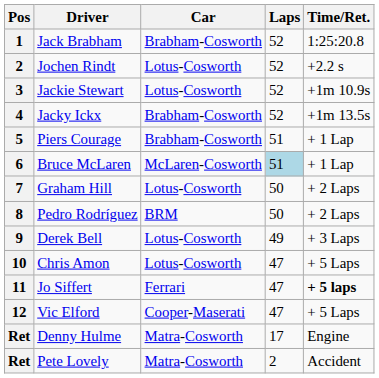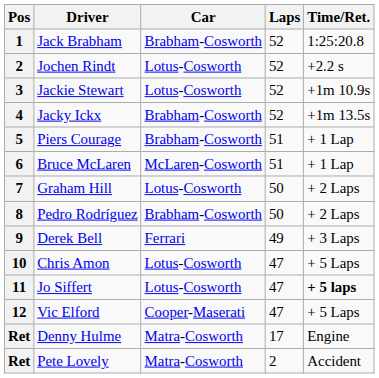 <table class="wikitable" style="font-size: 95%;">
 <tr>
 <th>Pos</th>
 <th>Driver</th>
 <th>Car</th>
 <th>Laps</th>
 <th>Time/Ret.</th>
 </tr>
 <tr>
 <th>1</th>
 <td> <a href='#'>Jack Brabham</a></td>
 <td><a href='#'>Brabham</a>-<a href='#'>Cosworth</a></td>
 <td>52</td>
 <td>1:25:20.8</td>
 </tr>
 <tr>
 <th>2</th>
 <td> <a href='#'>Jochen Rindt</a></td>
 <td><a href='#'>Lotus</a>-<a href='#'>Cosworth</a></td>
 <td>52</td>
 <td>+2.2 s</td>
 </tr>
 <tr>
 <th>3</th>
 <td> <a href='#'>Jackie Stewart</a></td>
 <td><a href='#'>Lotus</a>-<a href='#'>Cosworth</a></td>
 <td>52</td>
 <td>+1m 10.9s</td>
 </tr>
 <tr>
 <th>4</th>
 <td> <a href='#'>Jacky Ickx</a></td>
 <td><a href='#'>Brabham</a>-<a href='#'>Cosworth</a></td>
 <td>52</td>
 <td>+1m 13.5s</td>
 </tr>
 <tr>
 <th>5</th>
 <td> <a href='#'>Piers Courage</a></td>
 <td><a href='#'>Brabham</a>-<a href='#'>Cosworth</a></td>
 <td>51</td>
 <td>+ 1 Lap</td>
 </tr>
 <tr>
 <th>6</th>
 <td> <a href='#'>Bruce McLaren</a></td>
 <td><a href='#'>McLaren</a>-<a href='#'>Cosworth</a></td>
-<td style="background: lightblue;">51</td>
+<td>51</td>
 <td>+ 1 Lap</td>
 </tr>
 <tr>
 <th>7</th>
 <td> <a href='#'>Graham Hill</a></td>
 <td><a href='#'>Lotus</a>-<a href='#'>Cosworth</a></td>
 <td>50</td>
 <td>+ 2 Laps</td>
 </tr>
 <tr>
 <th>8</th>
 <td> <a href='#'>Pedro Rodríguez</a></td>
-<td><a href='#'>BRM</a></td>
+<td><a href='#'>Brabham</a>-<a href='#'>Cosworth</a></td>
 <td>50</td>
 <td>+ 2 Laps</td>
 </tr>
 <tr>
 <th>9</th>
 <td> <a href='#'>Derek Bell</a></td>
-<td><a href='#'>Lotus</a>-<a href='#'>Cosworth</a></td>
+<td><a href='#'>Ferrari</a></td>
 <td>49</td>
 <td>+ 3 Laps</td>
 </tr>
 <tr>
 <th>10</th>
 <td> <a href='#'>Chris Amon</a></td>
 <td><a href='#'>Lotus</a>-<a href='#'>Cosworth</a></td>
 <td>47</td>
 <td>+ 5 Laps</td>
 </tr>
 <tr>
 <th>11</th>
 <td>  <a href='#'>Jo Siffert</a></td>
-<td><a href='#'>Ferrari</a></td>
+<td><a href='#'>Lotus</a>-<a href='#'>Cosworth</a></td>
 <td>47</td>
 <td><strong>+ 5 laps</strong></td>
 </tr>
 <tr>
 <th>12</th>
 <td> <a href='#'>Vic Elford</a></td>
 <td><a href='#'>Cooper</a>-<a href='#'>Maserati</a></td>
 <td>47</td>
 <td>+ 5 Laps</td>
 </tr>
 <tr>
 <th>Ret</th>
 <td> <a href='#'>Denny Hulme</a></td>
 <td><a href='#'>Matra</a>-<a href='#'>Cosworth</a></td>
 <td>17</td>
 <td>Engine</td>
 </tr>
 <tr>
 <th>Ret</th>
 <td> <a href='#'>Pete Lovely</a></td>
 <td><a href='#'>Matra</a>-<a href='#'>Cosworth</a></td>
 <td>2</td>
 <td>Accident</td>
 </tr>
 </table>
